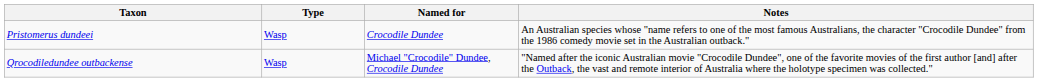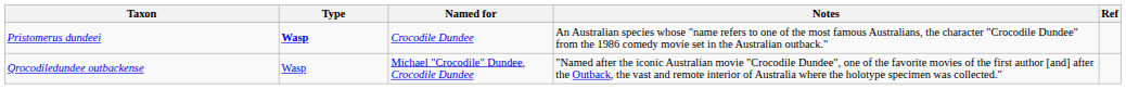 <table class="wikitable sortable" width="100%">
 <tr>
 <th style="width:25%;">Taxon</th>
 <th style="width:10%;">Type</th>
 <th style="width:15%;">Named for</th>
 <th style="width:50%;">Notes</th>
+<th class="unsortable">Ref</th>
 </tr>
 <tr>
 <td><em><a href='#'>Pristomerus dundeei</a></em> </td>
-<td><a href='#'>Wasp</a></td>
+<td><strong><a href='#'>Wasp</a></strong></td>
 <td><em><a href='#'>Crocodile Dundee</a></em></td>
 <td>An Australian species whose "name refers to one of the most famous Australians, the character "Crocodile Dundee" from the 1986 comedy movie set in the Australian outback."</td>
+<td></td>
 </tr>
 <tr>
 <td><em><a href='#'>Qrocodiledundee outbackense</a></em> </td>
 <td><a href='#'>Wasp</a></td>
 <td><a href='#'>Michael "Crocodile" Dundee</a>, <em><a href='#'>Crocodile Dundee</a></em></td>
 <td>"Named after the iconic Australian movie "Crocodile Dundee", one of the favorite movies of the first author [and] after the <a href='#'>Outback</a>, the vast and remote interior of Australia where the holotype specimen was collected."</td>
+<td></td>
 </tr>
 </table>
